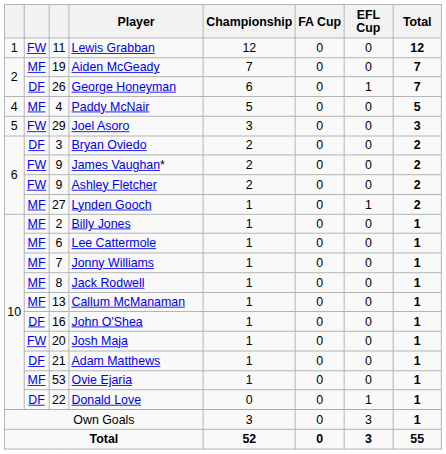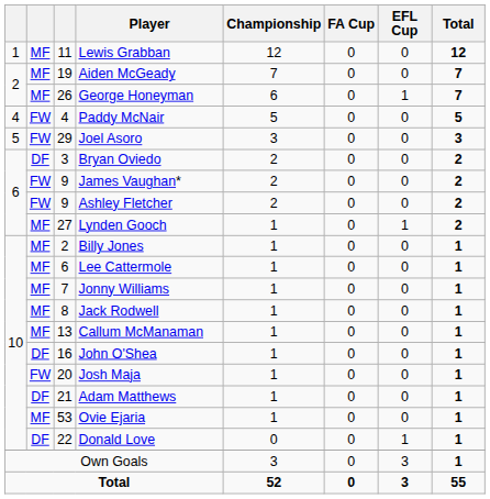 <table class="wikitable sortable" style="font-size: 90%; text-align: center">
 <tr>
 <th width=10></th>
 <th width=10></th>
 <th width=10></th>
 <th width=150>Player</th>
 <th width=50>Championship</th>
 <th width=50>FA Cup</th>
 <th width=50>EFL Cup</th>
 <th width=50>Total</th>
 </tr>
 <tr>
 <td rowspan="1">1</td>
-<td><a href='#'>FW</a></td>
+<td><a href='#'>MF</a></td>
 <td>11</td>
 <td align=left> <a href='#'>Lewis Grabban</a></td>
 <td>12</td>
 <td>0</td>
 <td>0</td>
 <td><strong>12</strong></td>
 </tr>
 <tr>
 <td rowspan="2">2</td>
 <td><a href='#'>MF</a></td>
 <td>19</td>
 <td align=left> <a href='#'>Aiden McGeady</a></td>
 <td>7</td>
 <td>0</td>
 <td>0</td>
 <td><strong>7</strong></td>
 </tr>
 <tr>
-<td><a href='#'>DF</a></td>
+<td><a href='#'>MF</a></td>
 <td>26</td>
 <td align=left> <a href='#'>George Honeyman</a></td>
 <td>6</td>
 <td>0</td>
 <td>1</td>
 <td><strong>7</strong></td>
 </tr>
 <tr>
 <td rowspan="1">4</td>
-<td><a href='#'>MF</a></td>
+<td><a href='#'>FW</a></td>
 <td>4</td>
 <td align=left> <a href='#'>Paddy McNair</a></td>
 <td>5</td>
 <td>0</td>
 <td>0</td>
 <td><strong>5</strong></td>
 </tr>
 <tr>
 <td rowspan="1">5</td>
 <td><a href='#'>FW</a></td>
 <td>29</td>
 <td align=left> <a href='#'>Joel Asoro</a></td>
 <td>3</td>
 <td>0</td>
 <td>0</td>
 <td><strong>3</strong></td>
 </tr>
 <tr>
 <td rowspan="4">6</td>
 <td><a href='#'>DF</a></td>
 <td>3</td>
 <td align=left> <a href='#'>Bryan Oviedo</a></td>
 <td>2</td>
 <td>0</td>
 <td>0</td>
 <td><strong>2</strong></td>
 </tr>
 <tr>
 <td><a href='#'>FW</a></td>
 <td>9</td>
 <td align=left> <a href='#'>James Vaughan</a>*</td>
 <td>2</td>
 <td>0</td>
 <td>0</td>
 <td><strong>2</strong></td>
 </tr>
 <tr>
 <td><a href='#'>FW</a></td>
 <td>9</td>
 <td align=left> <a href='#'>Ashley Fletcher</a></td>
 <td>2</td>
 <td>0</td>
 <td>0</td>
 <td><strong>2</strong></td>
 </tr>
 <tr>
 <td><a href='#'>MF</a></td>
 <td>27</td>
 <td align=left> <a href='#'>Lynden Gooch</a></td>
 <td>1</td>
 <td>0</td>
 <td>1</td>
 <td><strong>2</strong></td>
 </tr>
 <tr>
 <td rowspan="10">10</td>
 <td><a href='#'>MF</a></td>
 <td>2</td>
 <td align=left> <a href='#'>Billy Jones</a></td>
 <td>1</td>
 <td>0</td>
 <td>0</td>
 <td><strong>1</strong></td>
 </tr>
 <tr>
 <td><a href='#'>MF</a></td>
 <td>6</td>
 <td align=left> <a href='#'>Lee Cattermole</a></td>
 <td>1</td>
 <td>0</td>
 <td>0</td>
 <td><strong>1</strong></td>
 </tr>
 <tr>
 <td><a href='#'>MF</a></td>
 <td>7</td>
 <td align=left> <a href='#'>Jonny Williams</a></td>
 <td>1</td>
 <td>0</td>
 <td>0</td>
 <td><strong>1</strong></td>
 </tr>
 <tr>
 <td><a href='#'>MF</a></td>
 <td>8</td>
 <td align=left> <a href='#'>Jack Rodwell</a></td>
 <td>1</td>
 <td>0</td>
 <td>0</td>
 <td><strong>1</strong></td>
 </tr>
 <tr>
 <td><a href='#'>MF</a></td>
 <td>13</td>
 <td align=left> <a href='#'>Callum McManaman</a></td>
 <td>1</td>
 <td>0</td>
 <td>0</td>
 <td><strong>1</strong></td>
 </tr>
 <tr>
 <td><a href='#'>DF</a></td>
 <td>16</td>
 <td align=left> <a href='#'>John O'Shea</a></td>
 <td>1</td>
 <td>0</td>
 <td>0</td>
 <td><strong>1</strong></td>
 </tr>
 <tr>
 <td><a href='#'>FW</a></td>
 <td>20</td>
 <td align=left> <a href='#'>Josh Maja</a></td>
 <td>1</td>
 <td>0</td>
 <td>0</td>
 <td><strong>1</strong></td>
 </tr>
 <tr>
 <td><a href='#'>DF</a></td>
 <td>21</td>
 <td align=left> <a href='#'>Adam Matthews</a></td>
 <td>1</td>
 <td>0</td>
 <td>0</td>
 <td><strong>1</strong></td>
 </tr>
 <tr>
 <td><a href='#'>MF</a></td>
 <td>53</td>
 <td align=left> <a href='#'>Ovie Ejaria</a></td>
 <td>1</td>
 <td>0</td>
 <td>0</td>
 <td><strong>1</strong></td>
 </tr>
 <tr>
 <td><a href='#'>DF</a></td>
 <td>22</td>
 <td align=left> <a href='#'>Donald Love</a></td>
 <td>0</td>
 <td>0</td>
 <td>1</td>
 <td><strong>1</strong></td>
 </tr>
 <tr>
 </tr>
 <tr class="sortbottom">
 <td colspan="4">Own Goals</td>
 <td>3</td>
 <td>0</td>
 <td>3</td>
 <td><strong>1</strong></td>
 </tr>
 <tr class="sortbottom">
 <td colspan="4"><strong>Total</strong></td>
 <td><strong>52</strong></td>
 <td><strong>0</strong></td>
 <td><strong>3</strong></td>
 <td><strong>55</strong></td>
 </tr>
 </table>
